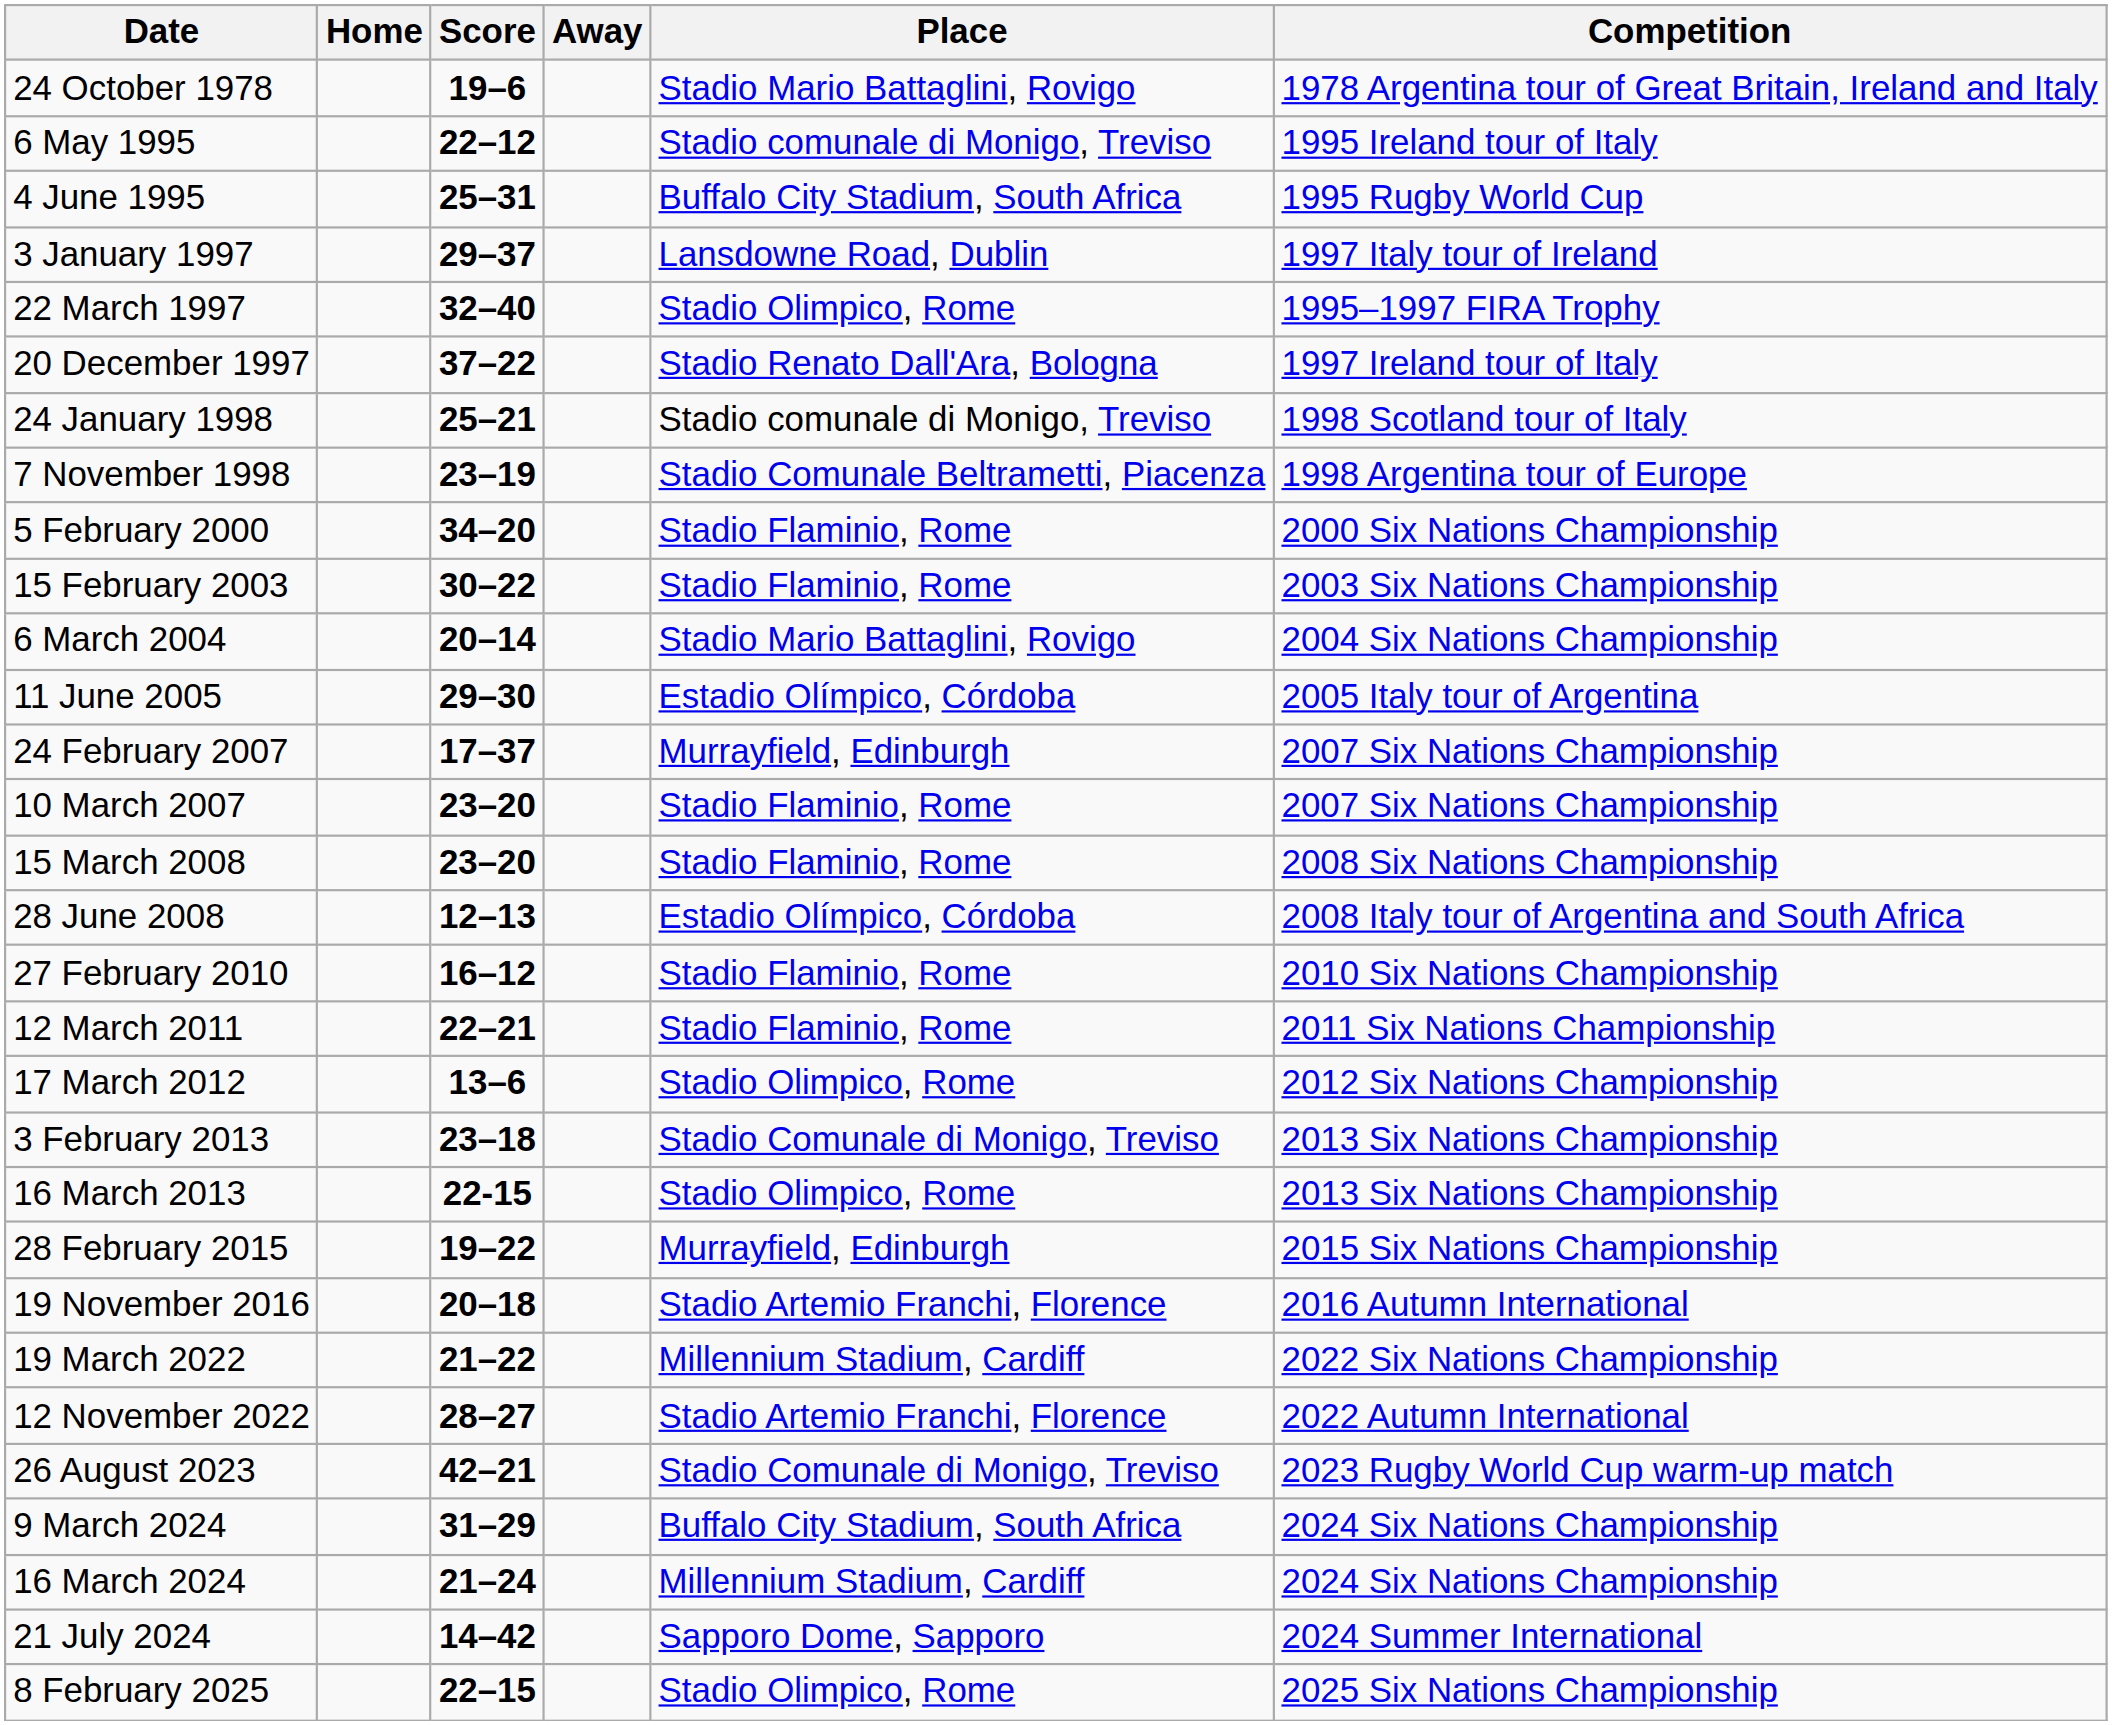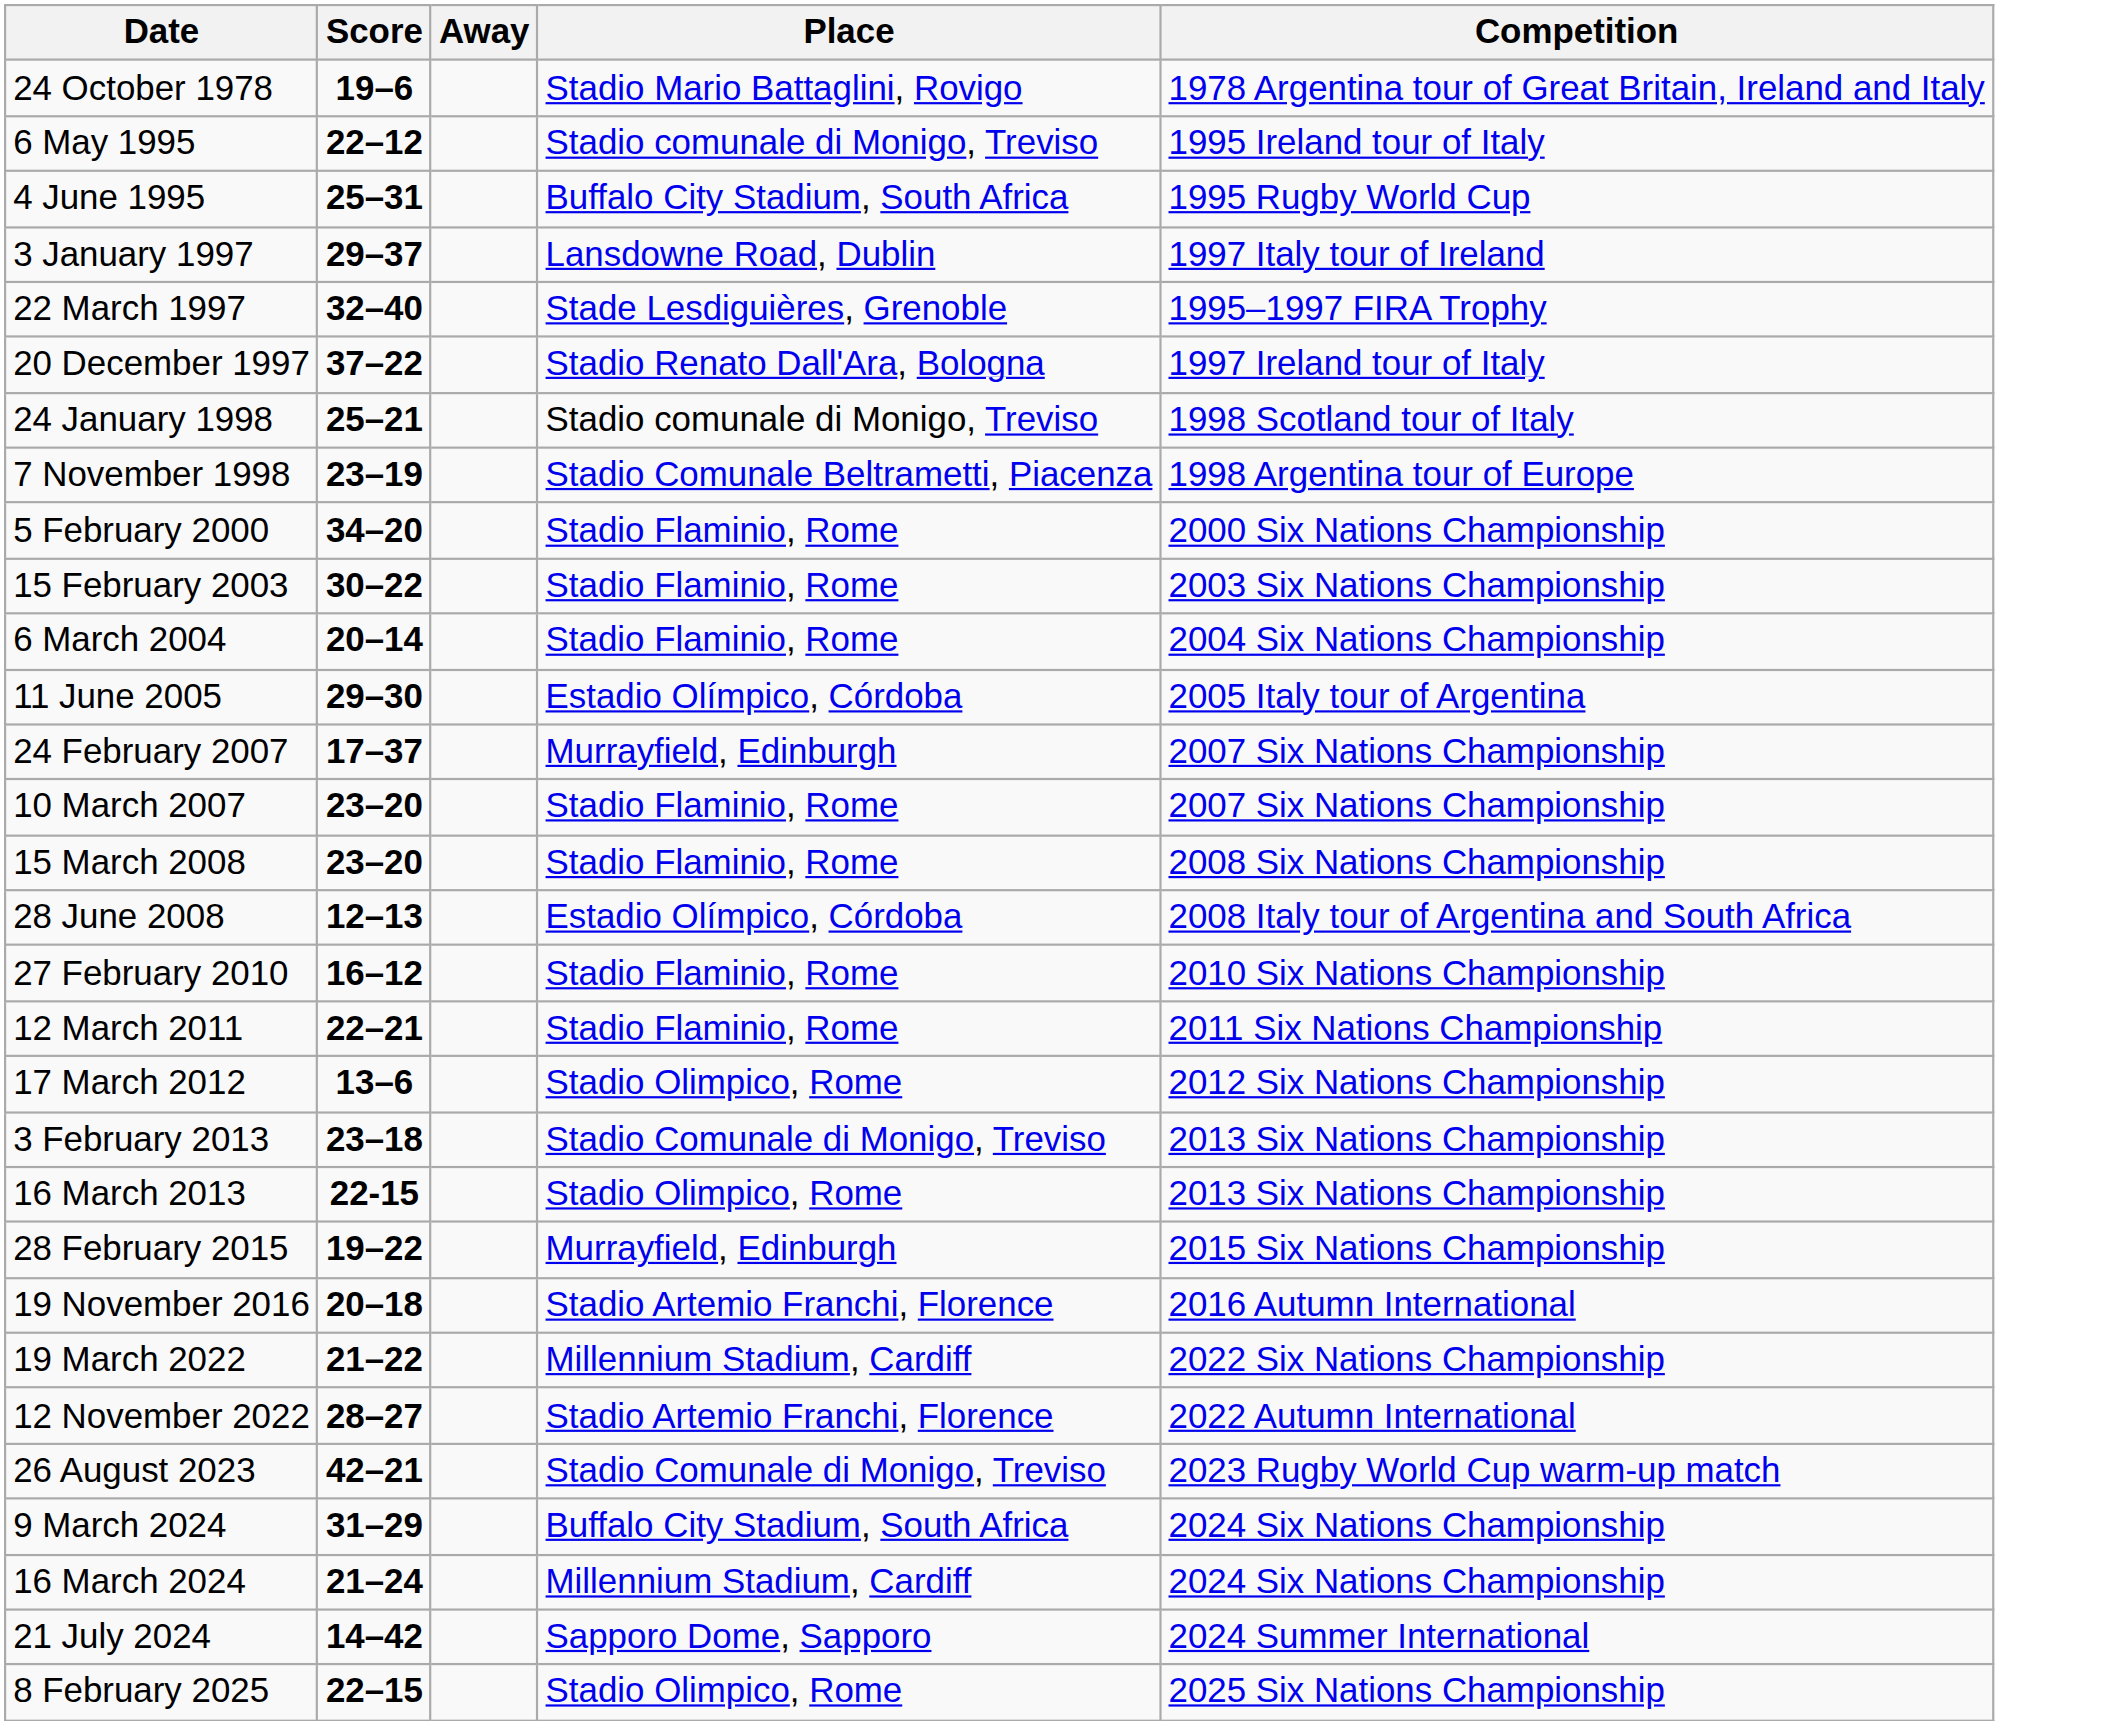 <table class="wikitable sortable">
 <tr>
 <th>Date</th>
-<th>Home</th>
 <th>Score</th>
 <th>Away</th>
 <th>Place</th>
 <th>Competition</th>
 </tr>
 <tr>
 <td>24 October 1978</td>
-<td align=right></td>
 <td align=center><strong>19–6</strong></td>
 <td></td>
 <td><a href='#'>Stadio Mario Battaglini</a>, <a href='#'>Rovigo</a></td>
 <td><a href='#'>1978 Argentina tour of Great Britain, Ireland and Italy</a></td>
 </tr>
 <tr>
 <td>6 May 1995</td>
-<td align=right></td>
 <td align=center><strong>22–12</strong></td>
 <td></td>
 <td><a href='#'>Stadio comunale di Monigo</a>, <a href='#'>Treviso</a></td>
 <td><a href='#'>1995 Ireland tour of Italy</a></td>
 </tr>
 <tr>
 <td>4 June 1995</td>
-<td align=right></td>
 <td align=center><strong>25–31</strong></td>
 <td></td>
 <td><a href='#'>Buffalo City Stadium</a>, <a href='#'>South Africa</a></td>
 <td><a href='#'>1995 Rugby World Cup</a></td>
 </tr>
 <tr>
 <td>3 January 1997</td>
-<td align=right></td>
 <td align=center><strong>29–37</strong></td>
 <td></td>
 <td><a href='#'>Lansdowne Road</a>, <a href='#'>Dublin</a></td>
 <td><a href='#'>1997 Italy tour of Ireland</a></td>
 </tr>
 <tr>
 <td>22 March 1997</td>
-<td align=right></td>
 <td align=center><strong>32–40</strong></td>
 <td></td>
-<td><a href='#'>Stadio Olimpico</a>, <a href='#'>Rome</a></td>
+<td><a href='#'>Stade Lesdiguières</a>, <a href='#'>Grenoble</a></td>
 <td><a href='#'>1995–1997 FIRA Trophy</a></td>
 </tr>
 <tr>
 <td>20 December 1997</td>
-<td align=right></td>
 <td align=center><strong>37–22</strong></td>
 <td></td>
 <td><a href='#'>Stadio Renato Dall'Ara</a>, <a href='#'>Bologna</a></td>
 <td><a href='#'>1997 Ireland tour of Italy</a></td>
 </tr>
 <tr>
 <td>24 January 1998</td>
-<td align=right></td>
 <td align=center><strong>25–21</strong></td>
 <td></td>
 <td>Stadio comunale di Monigo, <a href='#'>Treviso</a></td>
 <td><a href='#'>1998 Scotland tour of Italy</a></td>
 </tr>
 <tr>
 <td>7 November 1998</td>
-<td align=right></td>
 <td align=center><strong>23–19</strong></td>
 <td></td>
 <td><a href='#'>Stadio Comunale Beltrametti</a>, <a href='#'>Piacenza</a></td>
 <td><a href='#'>1998 Argentina tour of Europe</a></td>
 </tr>
 <tr>
 <td>5 February 2000</td>
-<td align=right></td>
 <td align=center><strong>34–20</strong></td>
 <td></td>
 <td><a href='#'>Stadio Flaminio</a>, <a href='#'>Rome</a></td>
 <td><a href='#'>2000 Six Nations Championship</a></td>
 </tr>
 <tr>
 <td>15 February 2003</td>
-<td align=right></td>
 <td align=center><strong>30–22</strong></td>
 <td></td>
 <td><a href='#'>Stadio Flaminio</a>, <a href='#'>Rome</a></td>
 <td><a href='#'>2003 Six Nations Championship</a></td>
 </tr>
 <tr>
 <td>6 March 2004</td>
-<td align=right></td>
 <td align=center><strong>20–14</strong></td>
 <td></td>
-<td><a href='#'>Stadio Mario Battaglini</a>, <a href='#'>Rovigo</a></td>
+<td><a href='#'>Stadio Flaminio</a>, <a href='#'>Rome</a></td>
 <td><a href='#'>2004 Six Nations Championship</a></td>
 </tr>
 <tr>
 <td>11 June 2005</td>
-<td align=right></td>
 <td align=center><strong>29–30</strong></td>
 <td></td>
 <td><a href='#'>Estadio Olímpico</a>, <a href='#'>Córdoba</a></td>
 <td><a href='#'>2005 Italy tour of Argentina</a></td>
 </tr>
 <tr>
 <td>24 February 2007</td>
-<td align=right></td>
 <td align=center><strong>17–37</strong></td>
 <td></td>
 <td><a href='#'>Murrayfield</a>, <a href='#'>Edinburgh</a></td>
 <td><a href='#'>2007 Six Nations Championship</a></td>
 </tr>
 <tr>
 <td>10 March 2007</td>
-<td align=right></td>
 <td align=center><strong>23–20</strong></td>
 <td></td>
 <td><a href='#'>Stadio Flaminio</a>, <a href='#'>Rome</a></td>
 <td><a href='#'>2007 Six Nations Championship</a></td>
 </tr>
 <tr>
 <td>15 March 2008</td>
-<td align=right></td>
 <td align=center><strong>23–20</strong></td>
 <td></td>
 <td><a href='#'>Stadio Flaminio</a>, <a href='#'>Rome</a></td>
 <td><a href='#'>2008 Six Nations Championship</a></td>
 </tr>
 <tr>
 <td>28 June 2008</td>
-<td align=right></td>
 <td align=center><strong>12–13</strong></td>
 <td></td>
 <td><a href='#'>Estadio Olímpico</a>, <a href='#'>Córdoba</a></td>
 <td><a href='#'>2008 Italy tour of Argentina and South Africa</a></td>
 </tr>
 <tr>
 <td>27 February 2010</td>
-<td align=right></td>
 <td align=center><strong>16–12</strong></td>
 <td></td>
 <td><a href='#'>Stadio Flaminio</a>, <a href='#'>Rome</a></td>
 <td><a href='#'>2010 Six Nations Championship</a></td>
 </tr>
 <tr>
 <td>12 March 2011</td>
-<td align=right></td>
 <td align=center><strong>22–21</strong></td>
 <td></td>
 <td><a href='#'>Stadio Flaminio</a>, <a href='#'>Rome</a></td>
 <td><a href='#'>2011 Six Nations Championship</a></td>
 </tr>
 <tr>
 <td>17 March 2012</td>
-<td align=right></td>
 <td align=center><strong>13–6</strong></td>
 <td></td>
 <td><a href='#'>Stadio Olimpico</a>, <a href='#'>Rome</a></td>
 <td><a href='#'>2012 Six Nations Championship</a></td>
 </tr>
 <tr>
 <td>3 February 2013</td>
-<td align=right></td>
 <td align=center><strong>23–18</strong></td>
 <td></td>
 <td><a href='#'>Stadio Comunale di Monigo</a>, <a href='#'>Treviso</a></td>
 <td><a href='#'>2013 Six Nations Championship</a></td>
 </tr>
 <tr>
 <td>16 March 2013</td>
-<td align=right></td>
 <td align=center><strong>22-15</strong></td>
 <td></td>
 <td><a href='#'>Stadio Olimpico</a>, <a href='#'>Rome</a></td>
 <td><a href='#'>2013 Six Nations Championship</a></td>
 </tr>
 <tr>
 <td>28 February 2015</td>
-<td align=right></td>
 <td align=center><strong>19–22</strong></td>
 <td></td>
 <td><a href='#'>Murrayfield</a>, <a href='#'>Edinburgh</a></td>
 <td><a href='#'>2015 Six Nations Championship</a></td>
 </tr>
 <tr>
 <td>19 November 2016</td>
-<td align=right></td>
 <td align=center><strong>20–18</strong></td>
 <td></td>
 <td><a href='#'>Stadio Artemio Franchi</a>, <a href='#'>Florence</a></td>
 <td><a href='#'>2016 Autumn International</a></td>
 </tr>
 <tr>
 <td>19 March 2022</td>
-<td align=right></td>
 <td align=center><strong>21–22</strong></td>
 <td></td>
 <td><a href='#'>Millennium Stadium</a>, <a href='#'>Cardiff</a></td>
 <td><a href='#'>2022 Six Nations Championship</a></td>
 </tr>
 <tr>
 <td>12 November 2022</td>
-<td align=right></td>
 <td align=center><strong>28–27</strong></td>
 <td></td>
 <td><a href='#'>Stadio Artemio Franchi</a>, <a href='#'>Florence</a></td>
 <td><a href='#'>2022 Autumn International</a></td>
 </tr>
 <tr>
 <td>26 August 2023</td>
-<td align=right></td>
 <td align=center><strong>42–21</strong></td>
 <td></td>
 <td><a href='#'>Stadio Comunale di Monigo</a>, <a href='#'>Treviso</a></td>
 <td><a href='#'>2023 Rugby World Cup warm-up match</a></td>
 </tr>
 <tr>
 <td>9 March 2024</td>
-<td align=right></td>
 <td align=center><strong>31–29</strong></td>
 <td></td>
 <td><a href='#'>Buffalo City Stadium</a>, <a href='#'>South Africa</a></td>
 <td><a href='#'>2024 Six Nations Championship</a></td>
 </tr>
 <tr>
 <td>16 March 2024</td>
-<td align=right></td>
 <td align=center><strong>21–24</strong></td>
 <td></td>
 <td><a href='#'>Millennium Stadium</a>, <a href='#'>Cardiff</a></td>
 <td><a href='#'>2024 Six Nations Championship</a></td>
 </tr>
 <tr>
 <td>21 July 2024</td>
-<td align=right></td>
 <td align=center><strong>14–42</strong></td>
 <td></td>
 <td><a href='#'>Sapporo Dome</a>, <a href='#'>Sapporo</a></td>
 <td><a href='#'>2024 Summer International</a></td>
 </tr>
 <tr>
 <td>8 February 2025</td>
-<td align=right></td>
 <td align=center><strong>22–15</strong></td>
 <td></td>
 <td><a href='#'>Stadio Olimpico</a>, <a href='#'>Rome</a></td>
 <td><a href='#'>2025 Six Nations Championship</a></td>
 </tr>
 </table>
